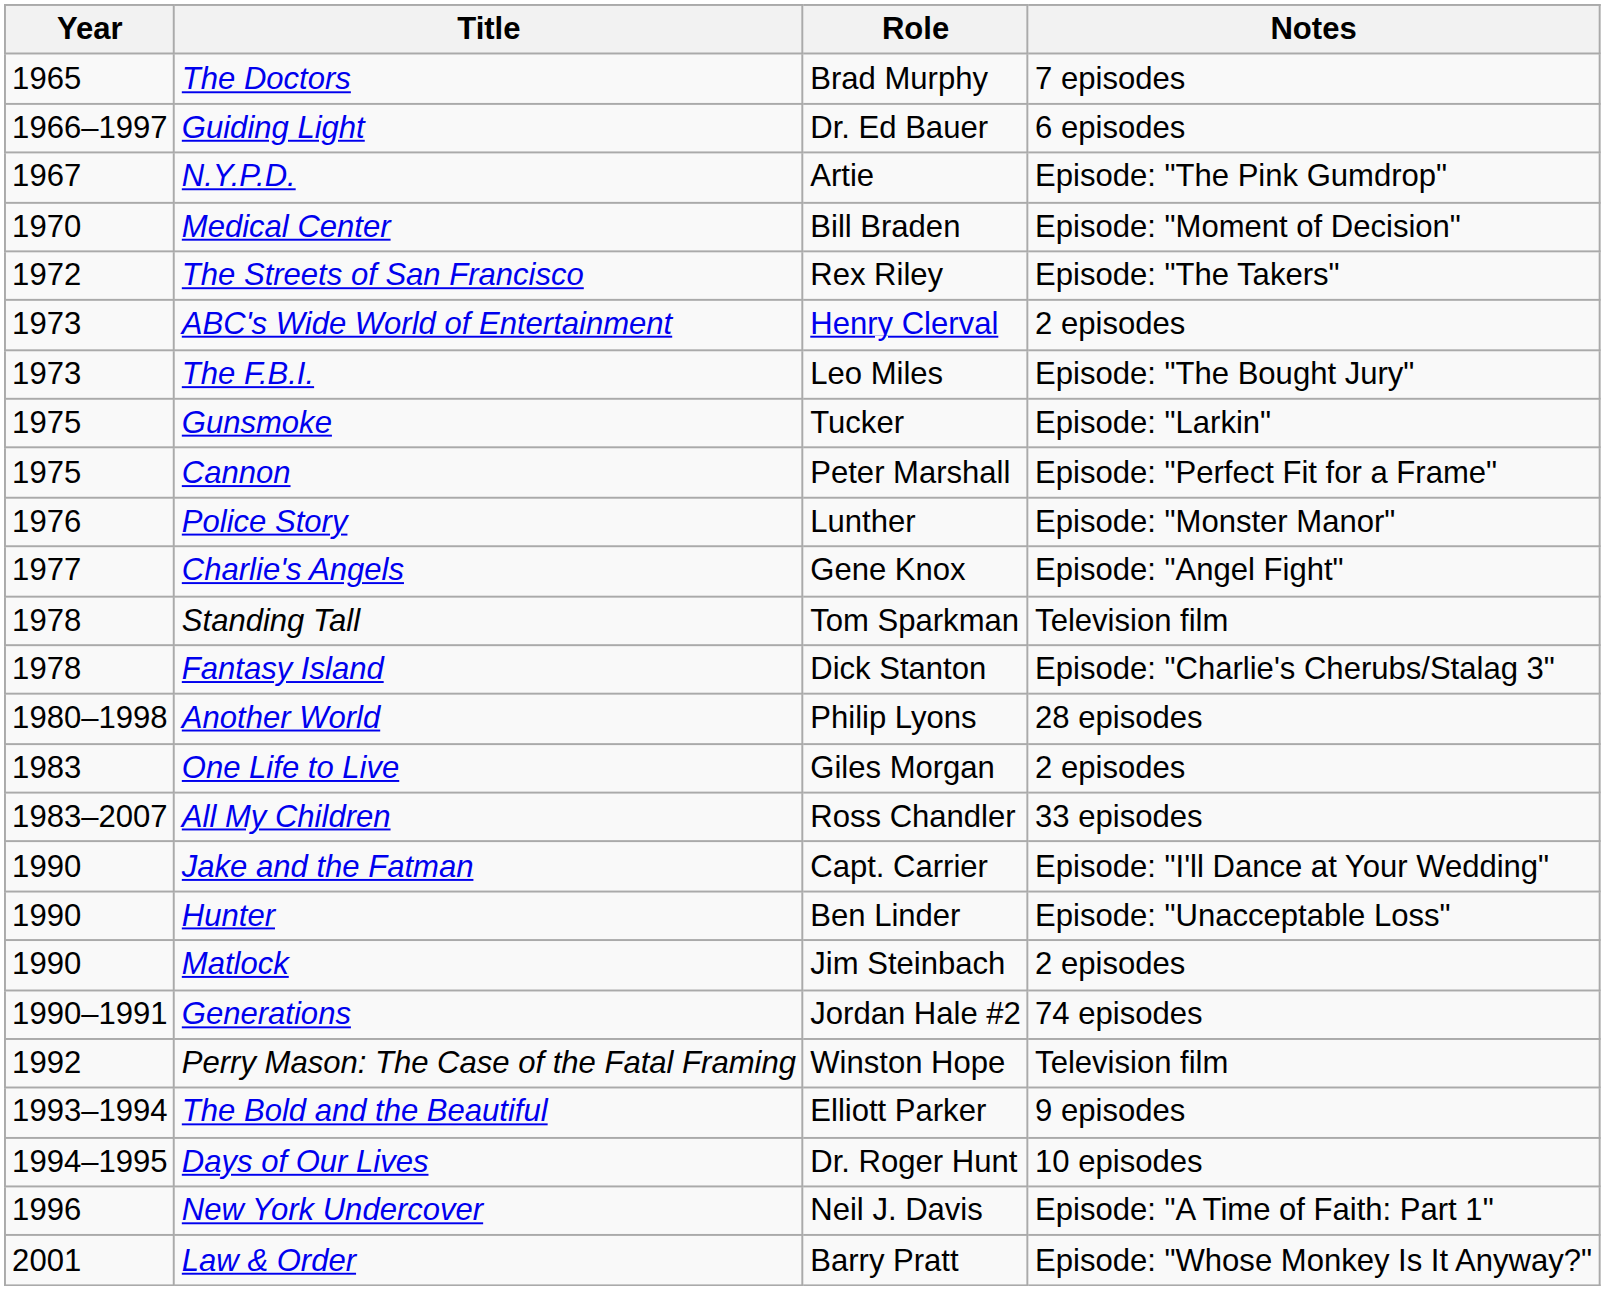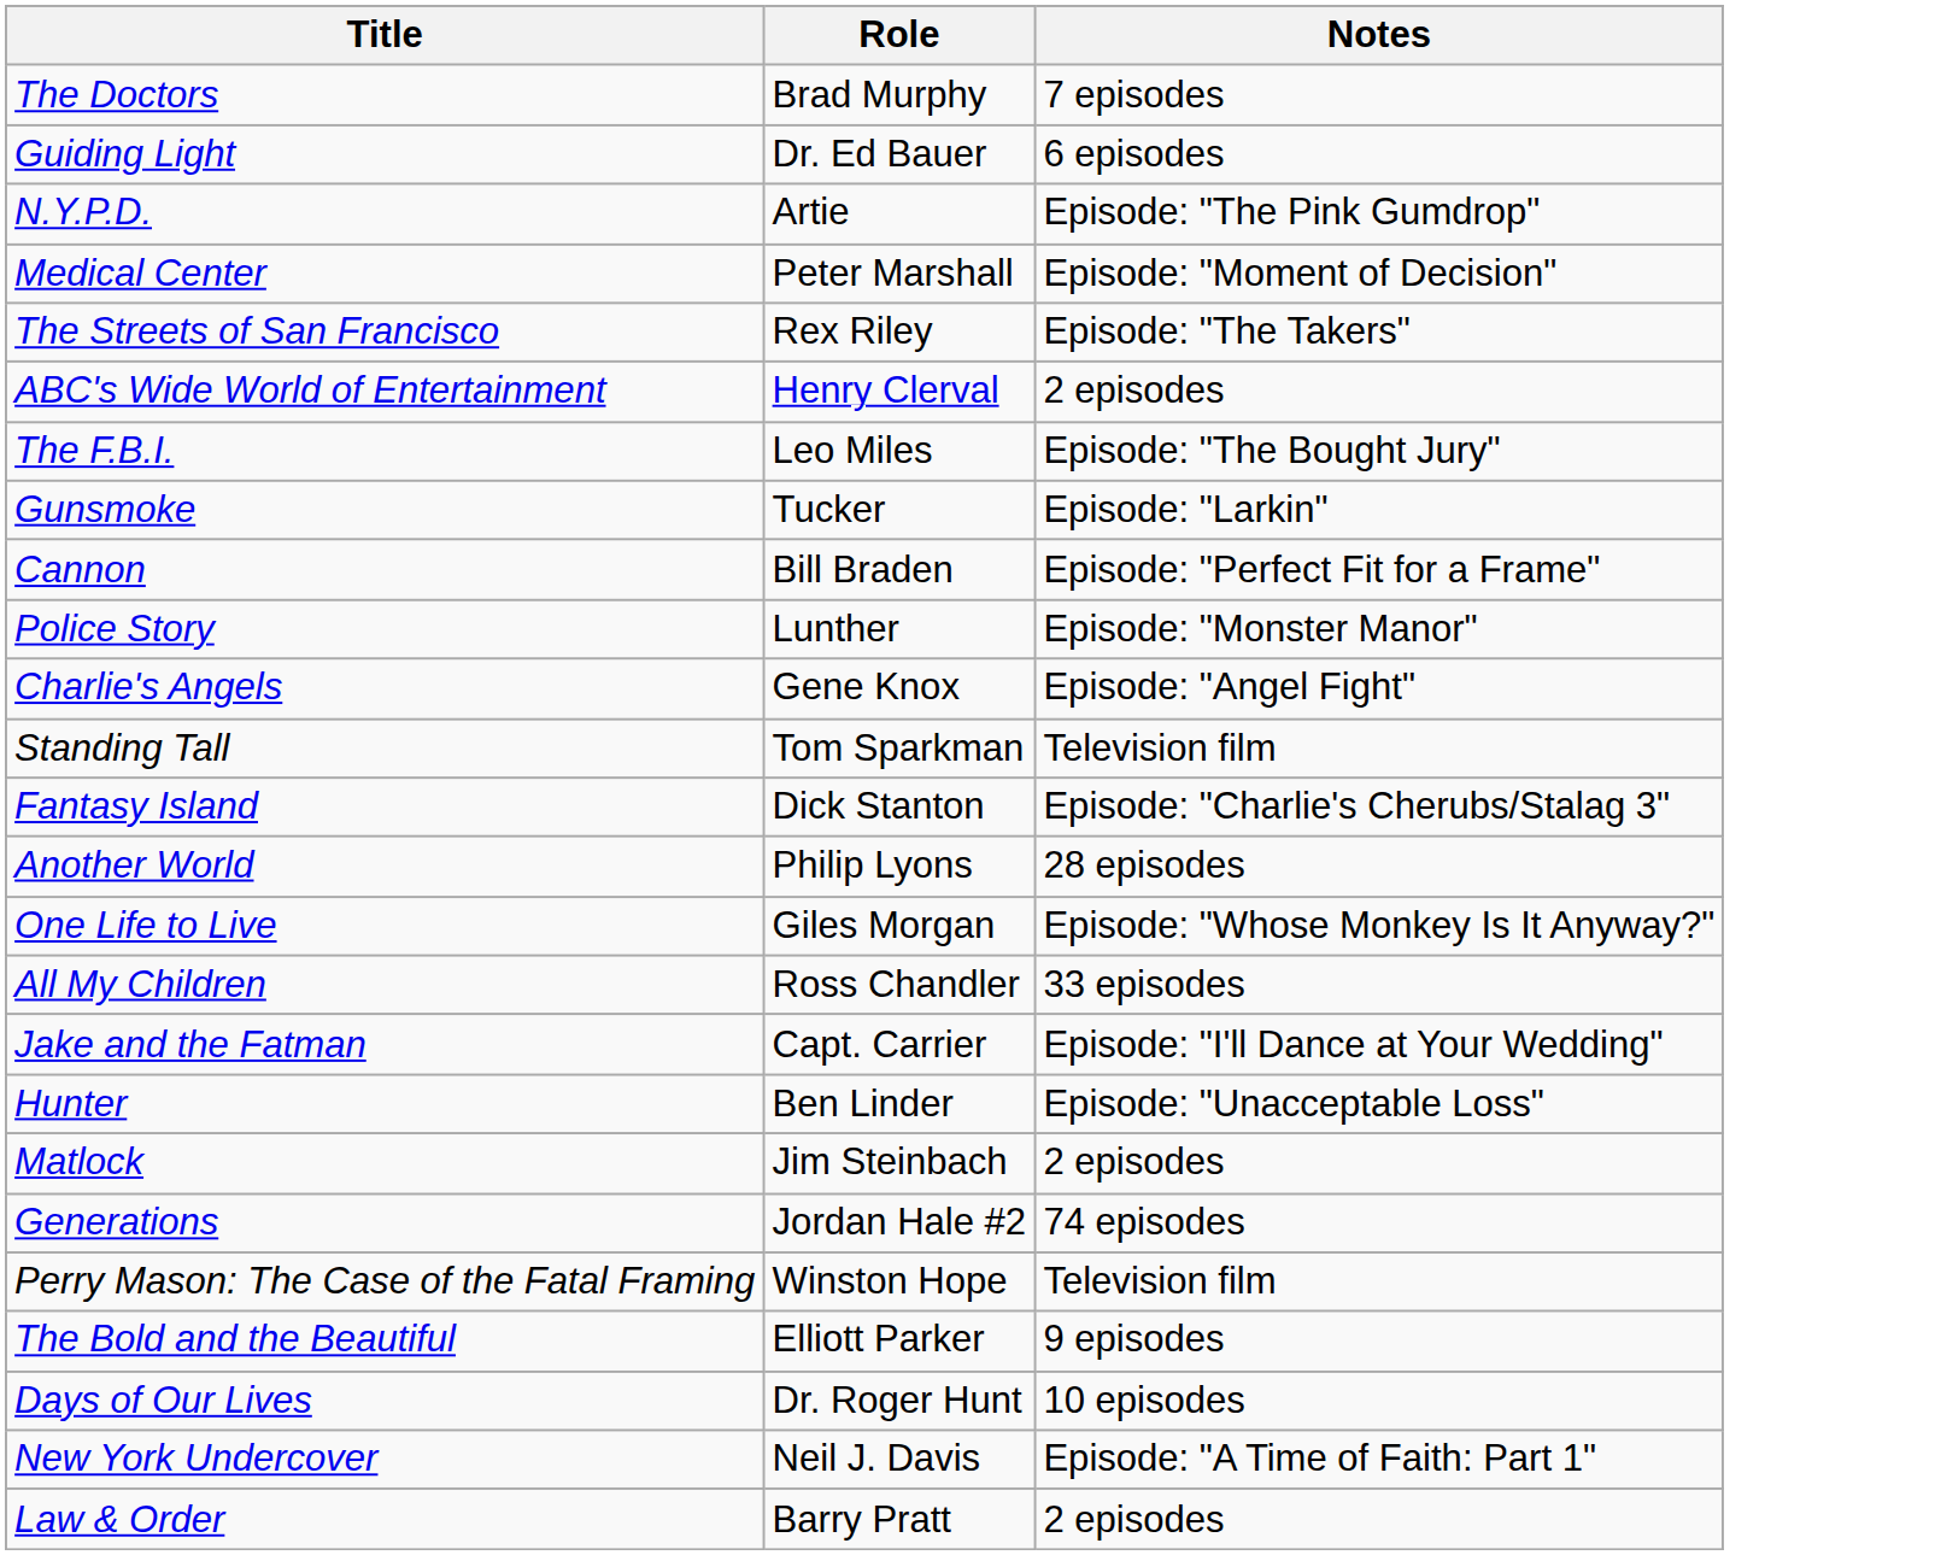 <table class="wikitable sortable">
 <tr>
-<th>Year</th>
 <th>Title</th>
 <th>Role</th>
 <th>Notes</th>
 </tr>
 <tr>
-<td>1965</td>
 <td><a href='#'><em>The Doctors</em></a></td>
 <td>Brad Murphy</td>
 <td>7 episodes</td>
 </tr>
 <tr>
-<td>1966–1997</td>
 <td><em><a href='#'>Guiding Light</a></em></td>
 <td>Dr. Ed Bauer</td>
 <td>6 episodes</td>
 </tr>
 <tr>
-<td>1967</td>
 <td><a href='#'><em>N.Y.P.D.</em></a></td>
 <td>Artie</td>
 <td>Episode: "The Pink Gumdrop"</td>
 </tr>
 <tr>
-<td>1970</td>
 <td><a href='#'><em>Medical Center</em></a></td>
-<td>Bill Braden</td>
+<td>Peter Marshall</td>
 <td>Episode: "Moment of Decision"</td>
 </tr>
 <tr>
-<td>1972</td>
 <td><em><a href='#'>The Streets of San Francisco</a></em></td>
 <td>Rex Riley</td>
 <td>Episode: "The Takers"</td>
 </tr>
 <tr>
-<td>1973</td>
 <td><em><a href='#'>ABC's Wide World of Entertainment</a></em></td>
 <td><a href='#'>Henry Clerval</a></td>
 <td>2 episodes</td>
 </tr>
 <tr>
-<td>1973</td>
 <td><a href='#'><em>The F.B.I.</em></a></td>
 <td>Leo Miles</td>
 <td>Episode: "The Bought Jury"</td>
 </tr>
 <tr>
-<td>1975</td>
 <td><em><a href='#'>Gunsmoke</a></em></td>
 <td>Tucker</td>
 <td>Episode: "Larkin"</td>
 </tr>
 <tr>
-<td>1975</td>
 <td><a href='#'><em>Cannon</em></a></td>
-<td>Peter Marshall</td>
+<td>Bill Braden</td>
 <td>Episode: "Perfect Fit for a Frame"</td>
 </tr>
 <tr>
-<td>1976</td>
 <td><a href='#'><em>Police Story</em></a></td>
 <td>Lunther</td>
 <td>Episode: "Monster Manor"</td>
 </tr>
 <tr>
-<td>1977</td>
 <td><em><a href='#'>Charlie's Angels</a></em></td>
 <td>Gene Knox</td>
 <td>Episode: "Angel Fight"</td>
 </tr>
 <tr>
-<td>1978</td>
 <td><em>Standing Tall</em></td>
 <td>Tom Sparkman</td>
 <td>Television film</td>
 </tr>
 <tr>
-<td>1978</td>
 <td><em><a href='#'>Fantasy Island</a></em></td>
 <td>Dick Stanton</td>
 <td>Episode: "Charlie's Cherubs/Stalag 3"</td>
 </tr>
 <tr>
-<td>1980–1998</td>
 <td><a href='#'><em>Another World</em></a></td>
 <td>Philip Lyons</td>
 <td>28 episodes</td>
 </tr>
 <tr>
-<td>1983</td>
 <td><em><a href='#'>One Life to Live</a></em></td>
 <td>Giles Morgan</td>
-<td>2 episodes</td>
+<td>Episode: "Whose Monkey Is It Anyway?"</td>
 </tr>
 <tr>
-<td>1983–2007</td>
 <td><em><a href='#'>All My Children</a></em></td>
 <td>Ross Chandler</td>
 <td>33 episodes</td>
 </tr>
 <tr>
-<td>1990</td>
 <td><em><a href='#'>Jake and the Fatman</a></em></td>
 <td>Capt. Carrier</td>
 <td>Episode: "I'll Dance at Your Wedding"</td>
 </tr>
 <tr>
-<td>1990</td>
 <td><a href='#'><em>Hunter</em></a></td>
 <td>Ben Linder</td>
 <td>Episode: "Unacceptable Loss"</td>
 </tr>
 <tr>
-<td>1990</td>
 <td><a href='#'><em>Matlock</em></a></td>
 <td>Jim Steinbach</td>
 <td>2 episodes</td>
 </tr>
 <tr>
-<td>1990–1991</td>
 <td><a href='#'><em>Generations</em></a></td>
 <td>Jordan Hale #2</td>
 <td>74 episodes</td>
 </tr>
 <tr>
-<td>1992</td>
 <td><em>Perry Mason: The Case of the Fatal Framing</em></td>
 <td>Winston Hope</td>
 <td>Television film</td>
 </tr>
 <tr>
-<td>1993–1994</td>
 <td><em><a href='#'>The Bold and the Beautiful</a></em></td>
 <td>Elliott Parker</td>
 <td>9 episodes</td>
 </tr>
 <tr>
-<td>1994–1995</td>
 <td><em><a href='#'>Days of Our Lives</a></em></td>
 <td>Dr. Roger Hunt</td>
 <td>10 episodes</td>
 </tr>
 <tr>
-<td>1996</td>
 <td><em><a href='#'>New York Undercover</a></em></td>
 <td>Neil J. Davis</td>
 <td>Episode: "A Time of Faith: Part 1"</td>
 </tr>
 <tr>
-<td>2001</td>
 <td><em><a href='#'>Law & Order</a></em></td>
 <td>Barry Pratt</td>
-<td>Episode: "Whose Monkey Is It Anyway?"</td>
+<td>2 episodes</td>
 </tr>
 </table>
